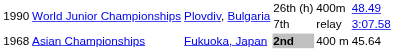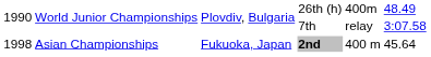 <table>
 <tr>
 <td rowspan=2>1990</td>
 <td rowspan=2><a href='#'>World Junior Championships</a></td>
 <td rowspan=2><a href='#'>Plovdiv</a>, <a href='#'>Bulgaria</a></td>
 <td>26th (h)</td>
 <td>400m</td>
 <td><a href='#'>48.49</a></td>
 </tr>
 <tr>
 <td>7th</td>
 <td> relay</td>
 <td><a href='#'>3:07.58</a></td>
 </tr>
 <tr>
-<td>1968</td>
+<td>1998</td>
 <td><a href='#'>Asian Championships</a></td>
 <td><a href='#'>Fukuoka, Japan</a></td>
 <td bgcolor="silver"><strong>2nd</strong></td>
 <td>400 m</td>
 <td>45.64</td>
 </tr>
 </table>
